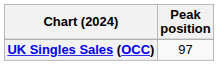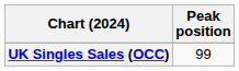 <table class="wikitable plainrowheaders sortable" style="text-align:center;">
 <tr>
 <th scope="col">Chart (2024)</th>
 <th scope="col">Peak<br>position</th>
 </tr>
 <tr>
 </tr>
 <tr>
 <th scope="row"><a href='#'>UK Singles Sales</a> (<a href='#'>OCC</a>)</th>
-<td>97</td>
+<td>99</td>
 </tr>
 </table>
